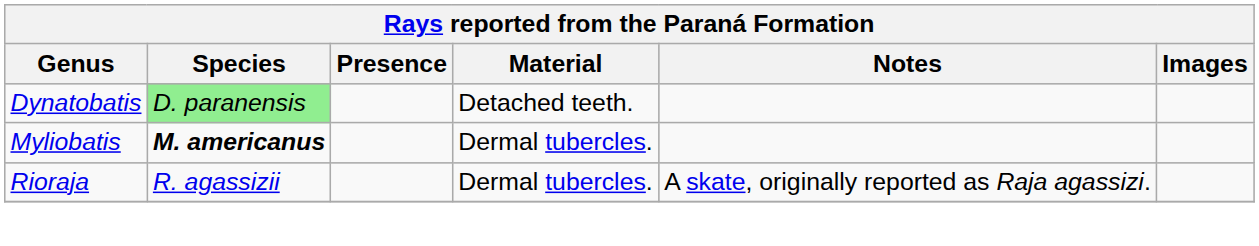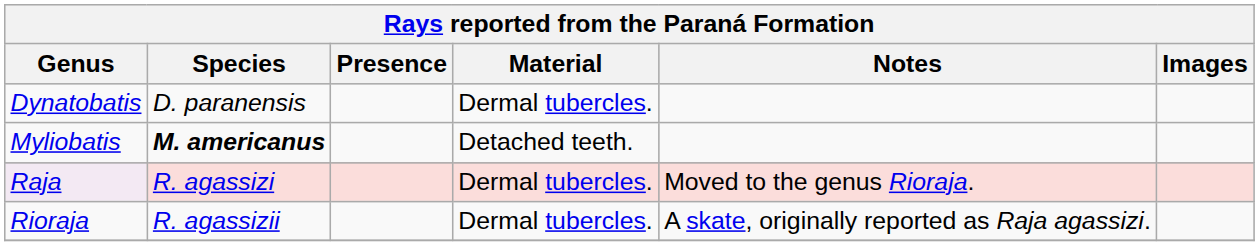 <table class="wikitable" align="center">
 <tr>
 <th colspan="6" align="center"><strong><a href='#'>Rays</a> reported from the Paraná Formation</strong></th>
 </tr>
 <tr>
 <th>Genus</th>
 <th>Species</th>
 <th>Presence</th>
 <th><strong>Material</strong></th>
 <th>Notes</th>
 <th>Images</th>
 </tr>
 <tr>
 <td><em><a href='#'>Dynatobatis</a></em></td>
-<td style="background: lightgreen;"><em>D. paranensis</em></td>
+<td><em>D. paranensis</em></td>
 <td></td>
-<td>Detached teeth.</td>
+<td>Dermal <a href='#'>tubercles</a>.</td>
 <td></td>
 <td></td>
 </tr>
 <tr>
 <td><em><a href='#'>Myliobatis</a></em></td>
 <td><strong><em>M. americanus</em></strong></td>
 <td></td>
-<td>Dermal <a href='#'>tubercles</a>.</td>
+<td>Detached teeth.</td>
 <td></td>
 <td></td>
+</tr>
+<tr>
+<td style="background:#f3e9f3;"><em><a href='#'>Raja</a></em></td>
+<td style="background:#fbdddb;"><em><a href='#'>R. agassizi</a></em></td>
+<td style="background:#fbdddb;"></td>
+<td style="background:#fbdddb;">Dermal <a href='#'>tubercles</a>.</td>
+<td style="background:#fbdddb;">Moved to the genus <em><a href='#'>Rioraja</a></em>.</td>
+<td style="background:#fbdddb;"></td>
 </tr>
 <tr>
 <td><em><a href='#'>Rioraja</a></em></td>
 <td><em><a href='#'>R. agassizii</a></em></td>
 <td></td>
 <td>Dermal <a href='#'>tubercles</a>.</td>
 <td>A <a href='#'>skate</a>, originally reported as <em>Raja agassizi</em>.</td>
 <td></td>
 </tr>
 <tr>
 </tr>
 </table>
